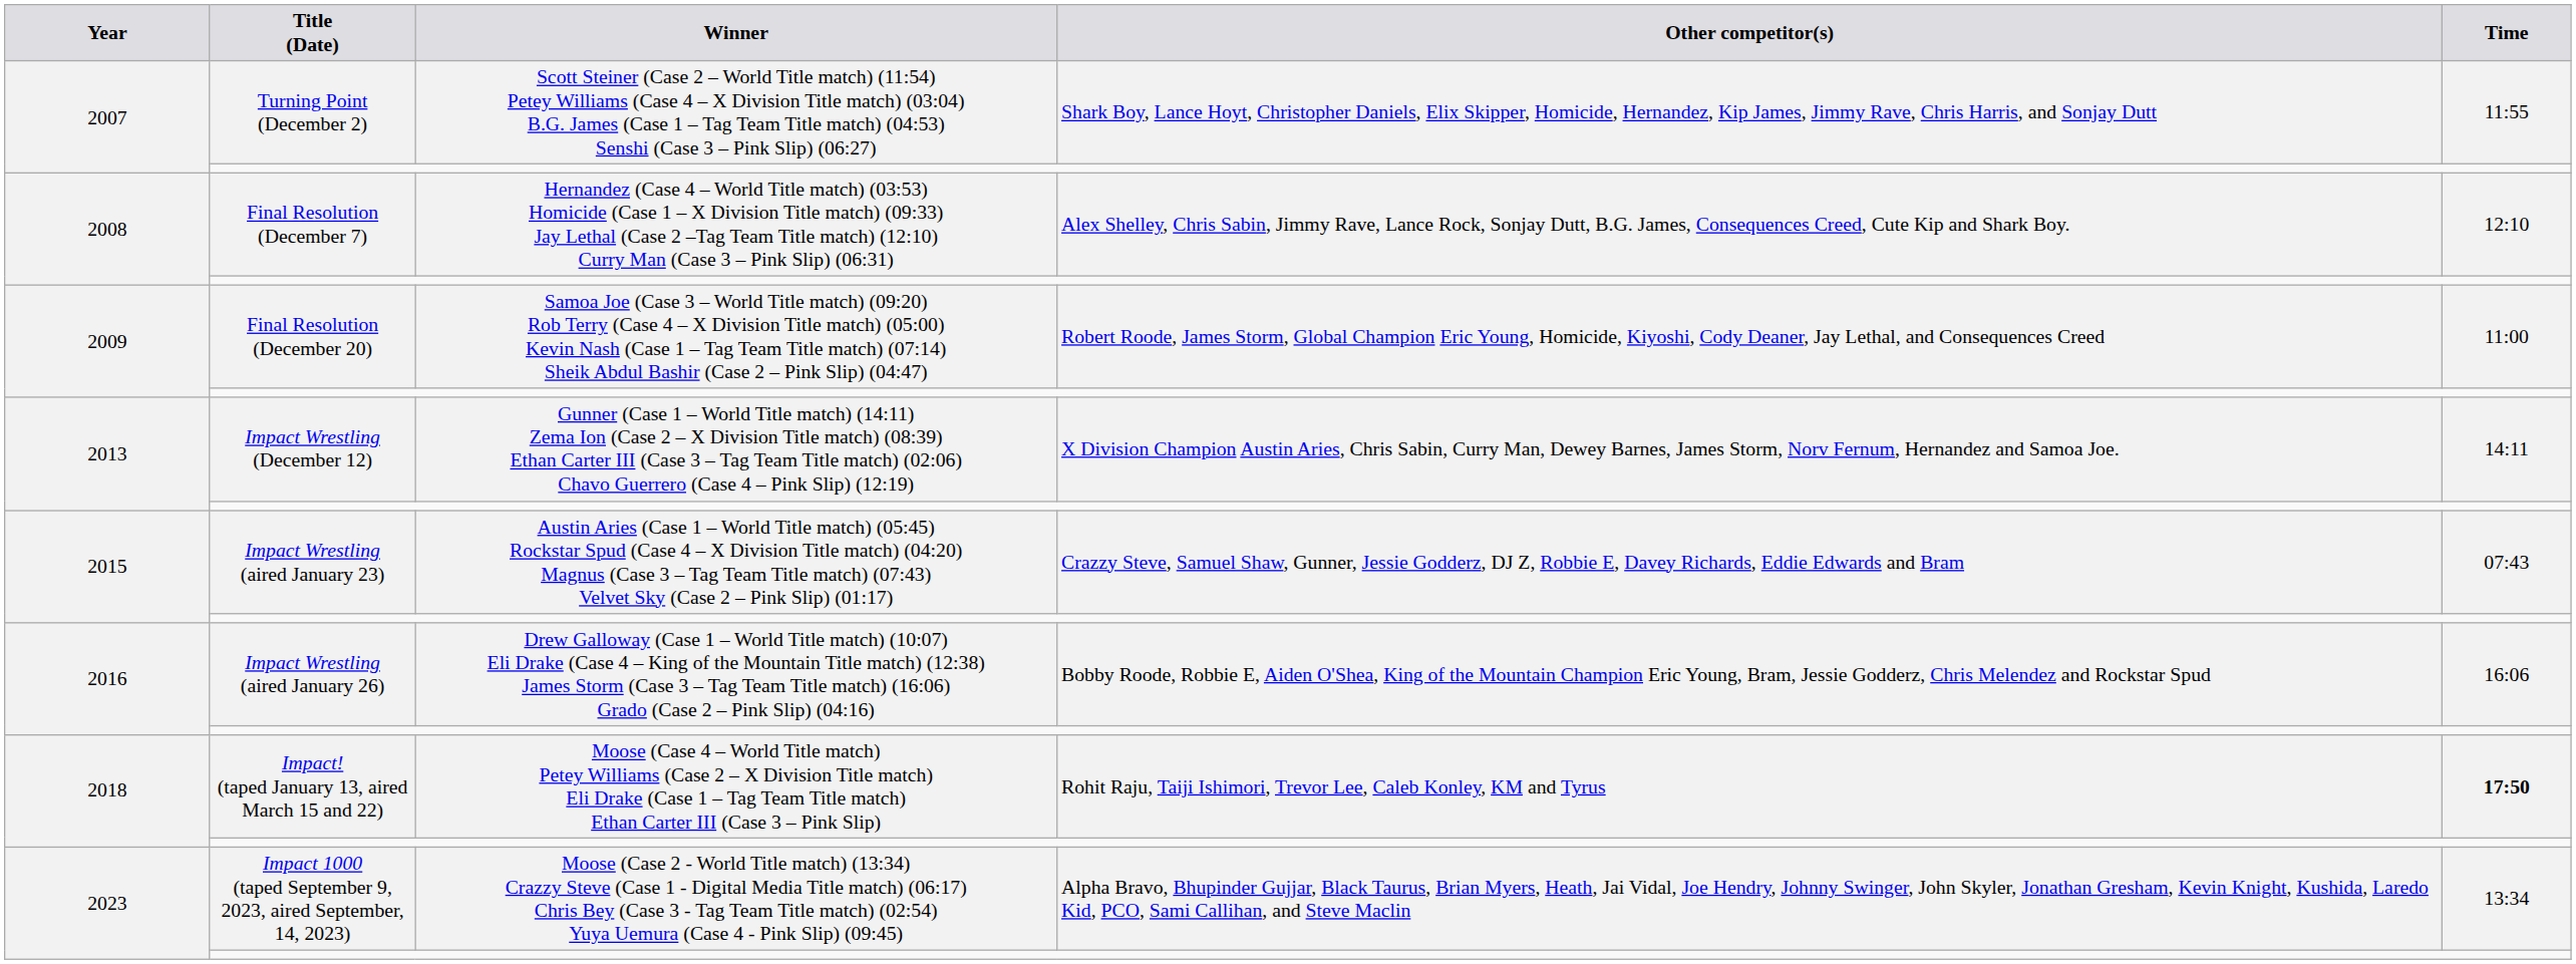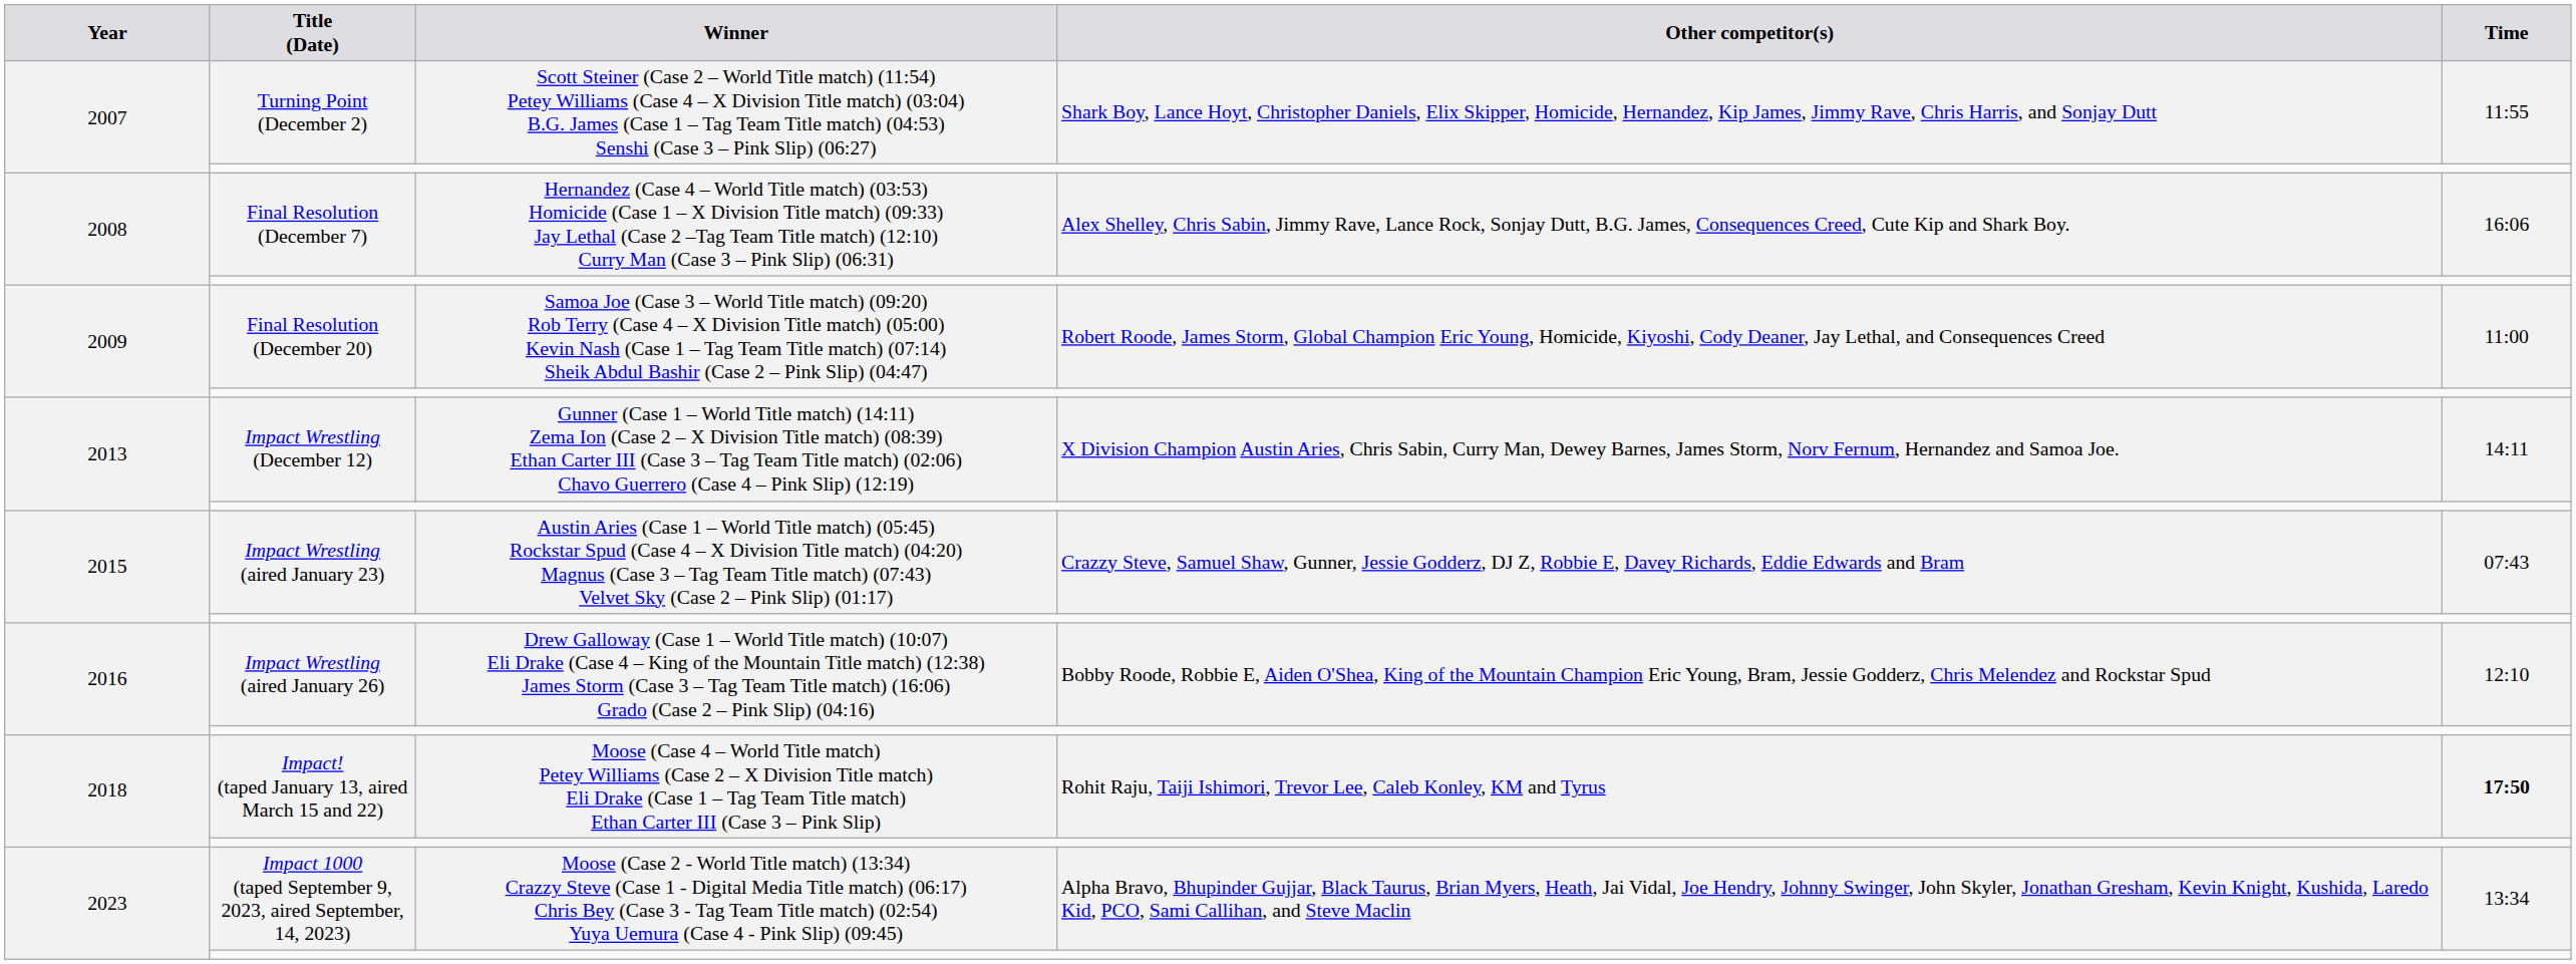 <table class="wikitable" style="font-size: 95%">
 <tr>
 <th style="background-color: #DEDDE2" width="8%">Year</th>
 <th style="background-color: #DEDDE2" width="8%">Title<br>(Date)</th>
 <th style="background-color: #DEDDE2" width="25%">Winner</th>
 <th style="background-color: #DEDDE2">Other competitor(s)</th>
 <th style="background-color: #DEDDE2" width="5%">Time</th>
 </tr>
 <tr>
 <td style="background-color: #F2F2F2;" rowspan=2 align="center">2007</td>
 <td style="background-color: #F2F2F2;" align="center"><a href='#'>Turning Point</a><br>(December 2)</td>
 <td style="background-color: #F2F2F2;" align="center"><a href='#'>Scott Steiner</a> (Case 2 – World Title match) (11:54)<br><a href='#'>Petey Williams</a> (Case 4 – X Division Title match) (03:04)<br><a href='#'>B.G. James</a> (Case 1 – Tag Team Title match) (04:53)<br><a href='#'>Senshi</a> (Case 3 – Pink Slip) (06:27)</td>
 <td style="background-color: #F2F2F2;"><a href='#'>Shark Boy</a>, <a href='#'>Lance Hoyt</a>, <a href='#'>Christopher Daniels</a>, <a href='#'>Elix Skipper</a>, <a href='#'>Homicide</a>, <a href='#'>Hernandez</a>, <a href='#'>Kip James</a>, <a href='#'>Jimmy Rave</a>, <a href='#'>Chris Harris</a>, and <a href='#'>Sonjay Dutt</a></td>
 <td style="background-color: #F2F2F2;" align="center">11:55</td>
 </tr>
 <tr>
 <td colspan=4></td>
 </tr>
 <tr>
 <td style="background-color: #F2F2F2;" rowspan=2 align="center">2008</td>
 <td style="background-color: #F2F2F2;" align="center"><a href='#'>Final Resolution</a><br>(December 7)</td>
 <td style="background-color: #F2F2F2;" align="center"><a href='#'>Hernandez</a> (Case 4 – World Title match) (03:53)<br><a href='#'>Homicide</a> (Case 1 – X Division Title match) (09:33)<br><a href='#'>Jay Lethal</a> (Case 2 –Tag Team Title match) (12:10)<br><a href='#'>Curry Man</a> (Case 3 – Pink Slip) (06:31)</td>
 <td style="background-color: #F2F2F2;"><a href='#'>Alex Shelley</a>, <a href='#'>Chris Sabin</a>, Jimmy Rave, Lance Rock, Sonjay Dutt, B.G. James, <a href='#'>Consequences Creed</a>, Cute Kip and Shark Boy.</td>
-<td style="background-color: #F2F2F2;" align="center">12:10</td>
+<td style="background-color: #F2F2F2;" align="center">16:06</td>
 </tr>
 <tr>
 <td colspan=4></td>
 </tr>
 <tr>
 <td style="background-color: #F2F2F2;" rowspan=2 align="center">2009</td>
 <td style="background-color: #F2F2F2;" align="center"><a href='#'>Final Resolution</a><br>(December 20)</td>
 <td style="background-color: #F2F2F2;" align="center"><a href='#'>Samoa Joe</a> (Case 3 – World Title match) (09:20)<br><a href='#'>Rob Terry</a> (Case 4 – X Division Title match) (05:00)<br><a href='#'>Kevin Nash</a> (Case 1 – Tag Team Title match) (07:14)<br><a href='#'>Sheik Abdul Bashir</a> (Case 2 – Pink Slip) (04:47)</td>
 <td style="background-color: #F2F2F2;"><a href='#'>Robert Roode</a>, <a href='#'>James Storm</a>, <a href='#'>Global Champion</a> <a href='#'>Eric Young</a>, Homicide, <a href='#'>Kiyoshi</a>, <a href='#'>Cody Deaner</a>, Jay Lethal, and Consequences Creed</td>
 <td style="background-color: #F2F2F2;" align="center">11:00</td>
 </tr>
 <tr>
 <td colspan=4></td>
 </tr>
 <tr>
 <td style="background-color: #F2F2F2;" rowspan=2 align="center">2013</td>
 <td style="background-color: #F2F2F2;" align="center"><em><a href='#'>Impact Wrestling</a></em><br> (December 12)</td>
 <td style="background-color: #F2F2F2;" align="center"><a href='#'>Gunner</a> (Case 1 – World Title match) (14:11)<br><a href='#'>Zema Ion</a> (Case 2 – X Division Title match) (08:39)<br><a href='#'>Ethan Carter III</a> (Case 3 – Tag Team Title match) (02:06)<br><a href='#'>Chavo Guerrero</a> (Case 4 – Pink Slip) (12:19)</td>
 <td style="background-color: #F2F2F2;"><a href='#'>X Division Champion</a> <a href='#'>Austin Aries</a>, Chris Sabin, Curry Man, Dewey Barnes, James Storm, <a href='#'>Norv Fernum</a>, Hernandez and Samoa Joe.</td>
 <td style="background-color: #F2F2F2;" align="center">14:11</td>
 </tr>
 <tr>
 <td colspan=4></td>
 </tr>
 <tr>
 <td style="background-color: #F2F2F2;" rowspan=2 align="center">2015</td>
 <td style="background-color: #F2F2F2;" align="center"><em><a href='#'>Impact Wrestling</a></em><br>(aired January 23)</td>
 <td style="background-color: #F2F2F2;" align="center"><a href='#'>Austin Aries</a> (Case 1 – World Title match) (05:45)<br><a href='#'>Rockstar Spud</a> (Case 4 – X Division Title match) (04:20)<br><a href='#'>Magnus</a> (Case 3 – Tag Team Title match) (07:43)<br><a href='#'>Velvet Sky</a> (Case 2 – Pink Slip) (01:17)</td>
 <td style="background-color: #F2F2F2;"><a href='#'>Crazzy Steve</a>, <a href='#'>Samuel Shaw</a>, Gunner, <a href='#'>Jessie Godderz</a>, DJ Z, <a href='#'>Robbie E</a>, <a href='#'>Davey Richards</a>, <a href='#'>Eddie Edwards</a> and <a href='#'>Bram</a></td>
 <td style="background-color: #F2F2F2;" align="center">07:43</td>
 </tr>
 <tr>
 <td colspan=4></td>
 </tr>
 <tr>
 <td style="background-color: #F2F2F2;" rowspan=2 align="center">2016</td>
 <td style="background-color: #F2F2F2;" align="center"><em><a href='#'>Impact Wrestling</a></em><br>(aired January 26)</td>
 <td style="background-color: #F2F2F2;" align="center"><a href='#'>Drew Galloway</a> (Case 1 – World Title match) (10:07)<br><a href='#'>Eli Drake</a> (Case 4 – King of the Mountain Title match) (12:38)<br><a href='#'>James Storm</a> (Case 3 – Tag Team Title match) (16:06)<br><a href='#'>Grado</a> (Case 2 – Pink Slip) (04:16)</td>
 <td style="background-color: #F2F2F2;">Bobby Roode, Robbie E, <a href='#'>Aiden O'Shea</a>, <a href='#'>King of the Mountain Champion</a> Eric Young, Bram, Jessie Godderz, <a href='#'>Chris Melendez</a> and Rockstar Spud</td>
-<td style="background-color: #F2F2F2;" align="center">16:06</td>
+<td style="background-color: #F2F2F2;" align="center">12:10</td>
 </tr>
 <tr>
 <td colspan=4></td>
 </tr>
 <tr>
 <td style="background-color: #F2F2F2;" rowspan=2 align="center">2018</td>
 <td style="background-color: #F2F2F2;" align="center"><em><a href='#'>Impact!</a></em><br> (taped January 13, aired March 15 and 22)</td>
 <td style="background-color: #F2F2F2;" align="center"><a href='#'>Moose</a> (Case 4 – World Title match)<br><a href='#'>Petey Williams</a> (Case 2 – X Division Title match)<br><a href='#'>Eli Drake</a> (Case 1 – Tag Team Title match)<br><a href='#'>Ethan Carter III</a> (Case 3 – Pink Slip)</td>
 <td style="background-color: #F2F2F2;">Rohit Raju, <a href='#'>Taiji Ishimori</a>, <a href='#'>Trevor Lee</a>, <a href='#'>Caleb Konley</a>, <a href='#'>KM</a> and <a href='#'>Tyrus</a></td>
 <td style="background-color: #F2F2F2;" align="center"><strong>17:50</strong></td>
 </tr>
 <tr>
 <td colspan=4></td>
 </tr>
 <tr>
 <td style="background-color: #F2F2F2;" rowspan=2 align="center">2023</td>
 <td style="background-color: #F2F2F2;" align="center"><em><a href='#'>Impact 1000</a></em><br>(taped September 9, 2023, aired September, 14, 2023)</td>
 <td style="background-color: #F2F2F2;" align="center"><a href='#'>Moose</a> (Case 2 - World Title match) (13:34)<br><a href='#'>Crazzy Steve</a> (Case 1 - Digital Media Title match) (06:17)<br><a href='#'>Chris Bey</a> (Case 3 - Tag Team Title match) (02:54)<br><a href='#'>Yuya Uemura</a> (Case 4 - Pink Slip) (09:45)</td>
 <td style="background-color: #F2F2F2;">Alpha Bravo, <a href='#'>Bhupinder Gujjar</a>, <a href='#'>Black Taurus</a>, <a href='#'>Brian Myers</a>, <a href='#'>Heath</a>, Jai Vidal, <a href='#'>Joe Hendry</a>, <a href='#'>Johnny Swinger</a>, John Skyler, <a href='#'>Jonathan Gresham</a>, <a href='#'>Kevin Knight</a>, <a href='#'>Kushida</a>, <a href='#'>Laredo Kid</a>, <a href='#'>PCO</a>, <a href='#'>Sami Callihan</a>, and <a href='#'>Steve Maclin</a></td>
 <td style="background-color: #F2F2F2;" align="center">13:34</td>
 </tr>
 <tr>
 <td colspan=4></td>
 </tr>
 </table>
